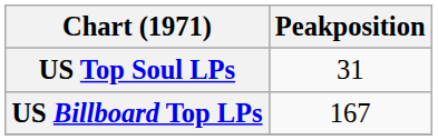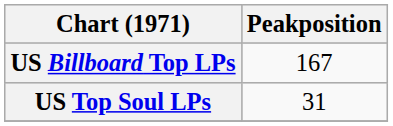 <table class="wikitable plainrowheaders" style="text-align:center;">
 <tr>
 <th>Chart (1971)</th>
 <th>Peakposition</th>
 </tr>
 <tr>
+<th scope="row">US <a href='#'><em>Billboard</em> Top LPs</a></th>
+<td>167</td>
+</tr>
+<tr>
 <th scope="row">US <a href='#'>Top Soul LPs</a></th>
 <td>31</td>
 </tr>
 <tr>
-<th scope="row">US <a href='#'><em>Billboard</em> Top LPs</a></th>
-<td>167</td>
-</tr>
-<tr>
 </tr>
 </table>
